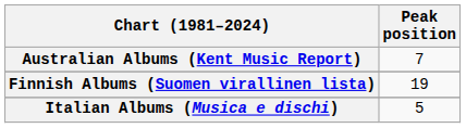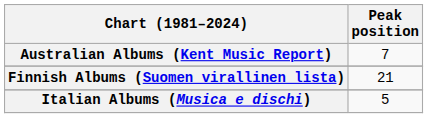 <table class="wikitable sortable plainrowheaders" style="text-align:center">
 <tr>
 <th scope="col">Chart (1981–2024)</th>
 <th scope="col">Peak<br>position</th>
 </tr>
 <tr>
 <th scope="row">Australian Albums (<a href='#'>Kent Music Report</a>)</th>
 <td>7</td>
 </tr>
 <tr>
 </tr>
 <tr>
 </tr>
 <tr>
 <th scope="row">Finnish Albums (<a href='#'>Suomen virallinen lista</a>)</th>
-<td>19</td>
+<td>21</td>
 </tr>
 <tr>
 </tr>
 <tr>
 <th scope="row">Italian Albums (<em><a href='#'>Musica e dischi</a></em>)</th>
 <td>5</td>
 </tr>
 <tr>
 </tr>
 <tr>
 </tr>
 <tr>
 </tr>
 <tr>
 </tr>
 <tr>
 </tr>
 <tr>
 </tr>
 <tr>
 </tr>
 </table>
